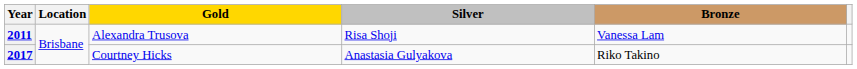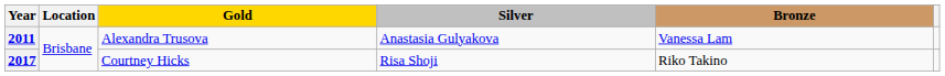 <table class="wikitable unsortable" style="text-align:left; width:85%">
 <tr>
 <th scope="col" style="text-align:center">Year</th>
 <th scope="col" style="text-align:center">Location</th>
 <td scope="col" style="text-align:center; width:30%; background:gold"><strong>Gold</strong></td>
 <td scope="col" style="text-align:center; width:30%; background:silver"><strong>Silver</strong></td>
 <td scope="col" style="text-align:center; width:30%; background:#c96"><strong>Bronze</strong></td>
 <th scope="col" style="text-align:center"></th>
 </tr>
 <tr>
 <th scope="row" style="text-align:left"><a href='#'>2011</a></th>
 <td rowspan="2"><a href='#'>Brisbane</a></td>
 <td> <a href='#'>Alexandra Trusova</a></td>
-<td> <a href='#'>Risa Shoji</a></td>
+<td> <a href='#'>Anastasia Gulyakova</a></td>
 <td> <a href='#'>Vanessa Lam</a></td>
 <td></td>
 </tr>
 <tr>
 <th scope="row" style="text-align:left"><a href='#'>2017</a></th>
 <td> <a href='#'>Courtney Hicks</a></td>
-<td> <a href='#'>Anastasia Gulyakova</a></td>
+<td> <a href='#'>Risa Shoji</a></td>
 <td> Riko Takino</td>
 <td></td>
 </tr>
 </table>
